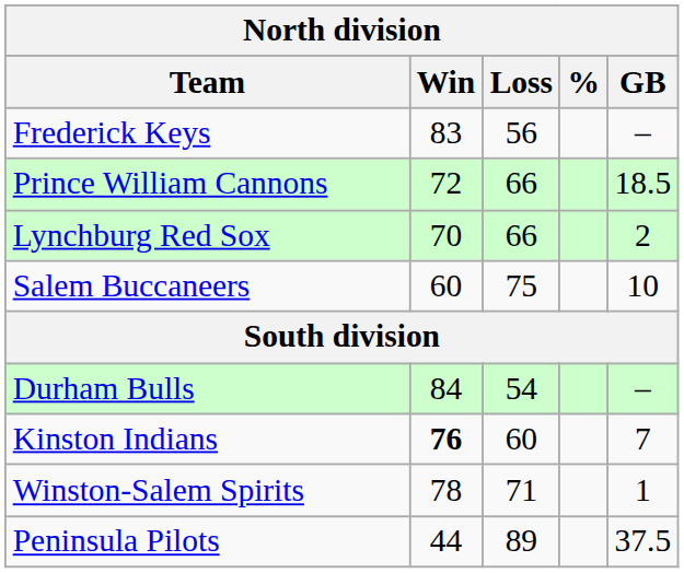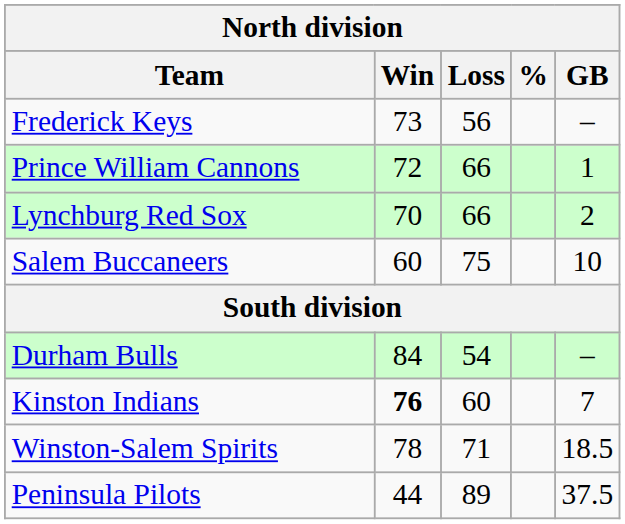 <table class="wikitable">
 <tr>
 <th colspan="5">North division</th>
 </tr>
 <tr>
 <th width="60%">Team</th>
 <th>Win</th>
 <th>Loss</th>
 <th>%</th>
 <th>GB</th>
 </tr>
 <tr align=center>
 <td align=left><a href='#'>Frederick Keys</a></td>
-<td>83</td>
+<td>73</td>
 <td>56</td>
 <td></td>
 <td>–</td>
 </tr>
 <tr align=center bgcolor=ccffcc>
 <td align=left><a href='#'>Prince William Cannons</a></td>
 <td>72</td>
 <td>66</td>
 <td></td>
-<td>18.5</td>
+<td>1</td>
 </tr>
 <tr align=center bgcolor=ccffcc>
 <td align=left><a href='#'>Lynchburg Red Sox</a></td>
 <td>70</td>
 <td>66</td>
 <td></td>
 <td>2</td>
 </tr>
 <tr align=center>
 <td align=left><a href='#'>Salem Buccaneers</a></td>
 <td>60</td>
 <td>75</td>
 <td></td>
 <td>10</td>
 </tr>
 <tr>
 <th colspan="5">South division</th>
 </tr>
 <tr align=center bgcolor=ccffcc>
 <td align=left><a href='#'>Durham Bulls</a></td>
 <td>84</td>
 <td>54</td>
 <td></td>
 <td>–</td>
 </tr>
 <tr align=center>
 <td align=left><a href='#'>Kinston Indians</a></td>
 <td><strong>76</strong></td>
 <td>60</td>
 <td></td>
 <td>7</td>
 </tr>
 <tr align=center>
 <td align=left><a href='#'>Winston-Salem Spirits</a></td>
 <td>78</td>
 <td>71</td>
 <td></td>
-<td>1</td>
+<td>18.5</td>
 </tr>
 <tr align=center>
 <td align=left><a href='#'>Peninsula Pilots</a></td>
 <td>44</td>
 <td>89</td>
 <td></td>
 <td>37.5</td>
 </tr>
 </table>
